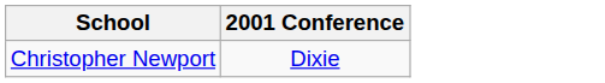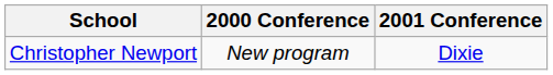 <table class="wikitable sortable">
 <tr>
 <th>School</th>
+<th>2000 Conference</th>
 <th>2001 Conference</th>
 </tr>
 <tr style="text-align:center;">
 <td><a href='#'>Christopher Newport</a></td>
+<td><em>New program</em></td>
 <td><a href='#'>Dixie</a></td>
 </tr>
 </table>
